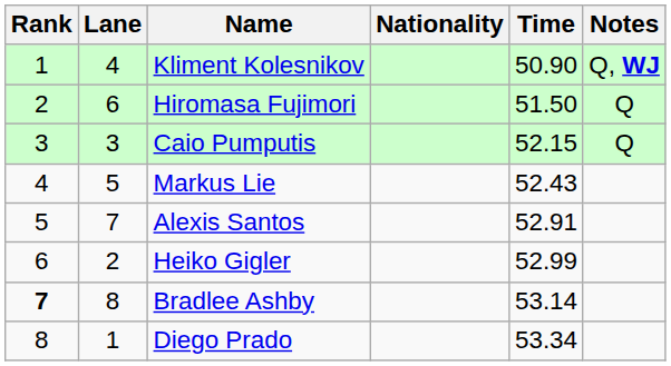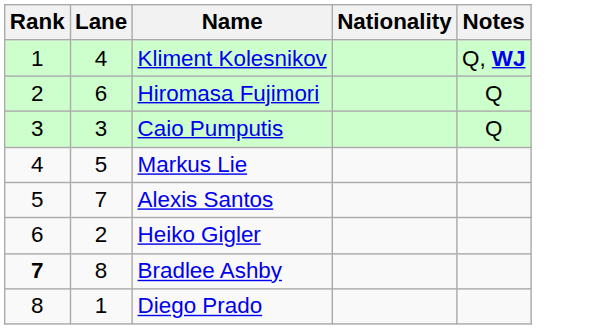 <table class="wikitable sortable" style="text-align:center">
 <tr>
 <th>Rank</th>
 <th>Lane</th>
 <th>Name</th>
 <th>Nationality</th>
-<th>Time</th>
 <th>Notes</th>
 </tr>
 <tr bgcolor=ccffcc>
 <td>1</td>
 <td>4</td>
 <td align=left><a href='#'>Kliment Kolesnikov</a></td>
 <td align=left></td>
-<td>50.90</td>
 <td>Q, <strong><a href='#'>WJ</a></strong></td>
 </tr>
 <tr bgcolor=ccffcc>
 <td>2</td>
 <td>6</td>
 <td align=left><a href='#'>Hiromasa Fujimori</a></td>
 <td align=left></td>
-<td>51.50</td>
 <td>Q</td>
 </tr>
 <tr bgcolor=ccffcc>
 <td>3</td>
 <td>3</td>
 <td align=left><a href='#'>Caio Pumputis</a></td>
 <td align=left></td>
-<td>52.15</td>
 <td>Q</td>
 </tr>
 <tr>
 <td>4</td>
 <td>5</td>
 <td align=left><a href='#'>Markus Lie</a></td>
 <td align=left></td>
-<td>52.43</td>
 <td></td>
 </tr>
 <tr>
 <td>5</td>
 <td>7</td>
 <td align=left><a href='#'>Alexis Santos</a></td>
 <td align=left></td>
-<td>52.91</td>
 <td></td>
 </tr>
 <tr>
 <td>6</td>
 <td>2</td>
 <td align=left><a href='#'>Heiko Gigler</a></td>
 <td align=left></td>
-<td>52.99</td>
 <td></td>
 </tr>
 <tr>
 <td><strong>7</strong></td>
 <td>8</td>
 <td align=left><a href='#'>Bradlee Ashby</a></td>
 <td align=left></td>
-<td>53.14</td>
 <td></td>
 </tr>
 <tr>
 <td>8</td>
 <td>1</td>
 <td align=left><a href='#'>Diego Prado</a></td>
 <td align=left></td>
-<td>53.34</td>
 <td></td>
 </tr>
 </table>
